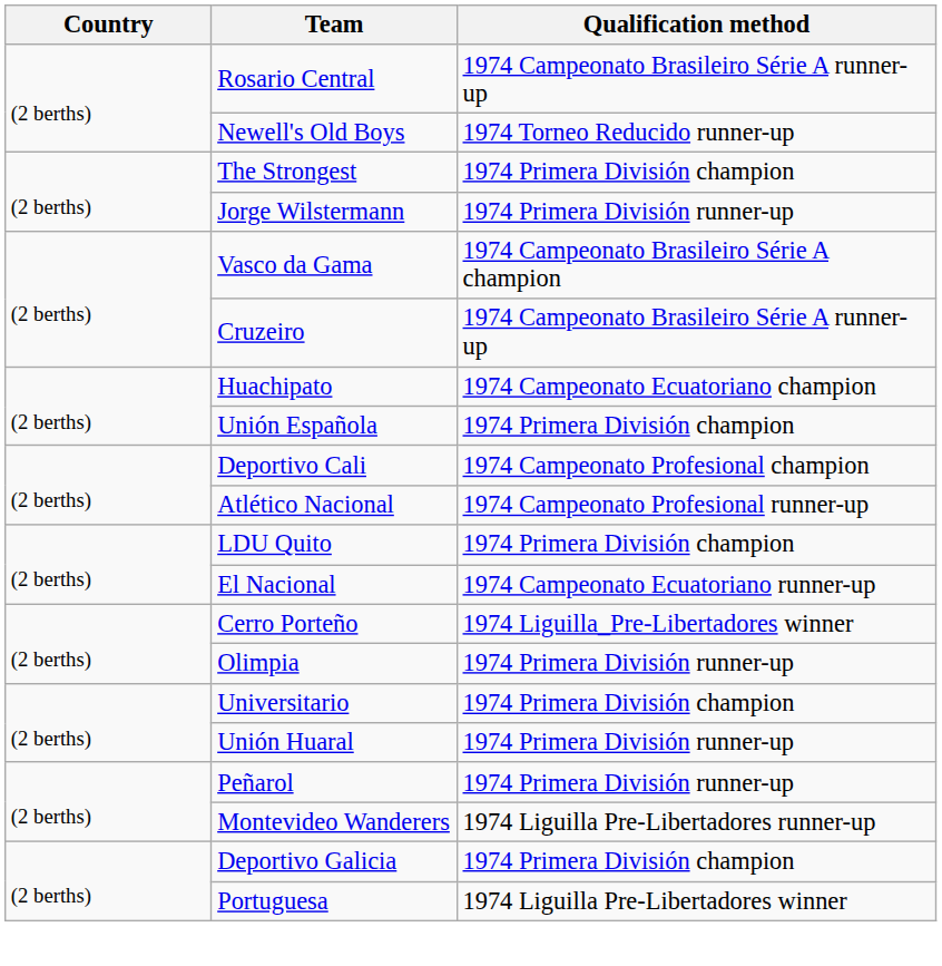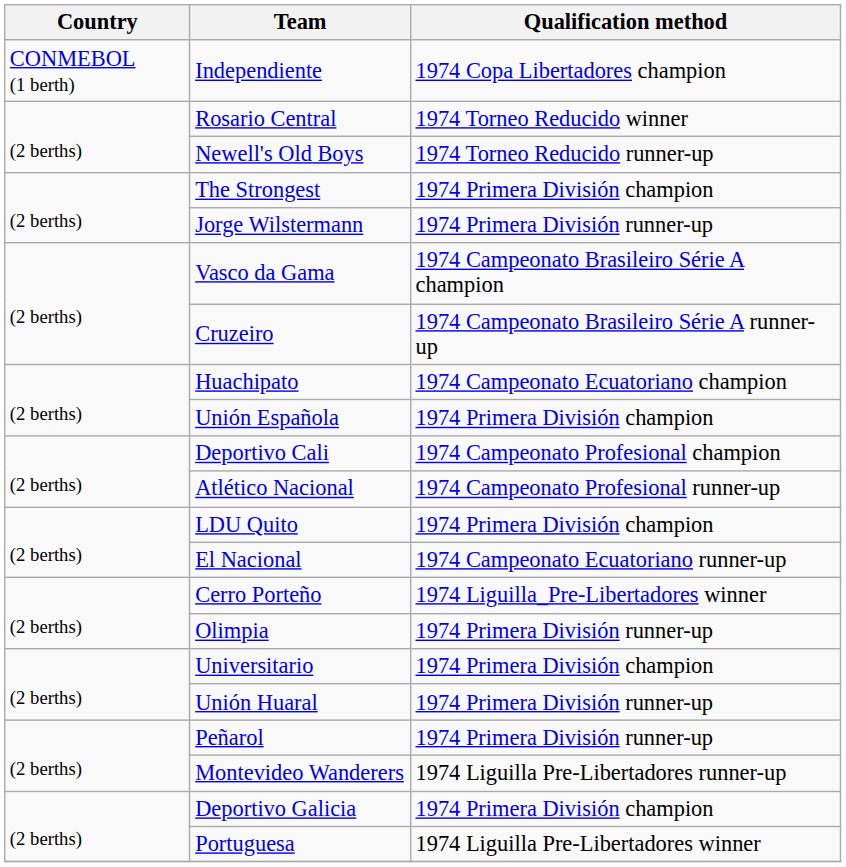 <table class="wikitable">
 <tr>
 <th width=125>Country</th>
 <th width=150>Team</th>
 <th width=300>Qualification method</th>
 </tr>
 <tr>
+<td><a href='#'>CONMEBOL</a><br><small>(1 berth)</small></td>
+<td><a href='#'>Independiente</a></td>
+<td><a href='#'>1974 Copa Libertadores</a> champion</td>
+</tr>
+<tr>
 <td rowspan="2"><br><small>(2 berths)</small></td>
 <td><a href='#'>Rosario Central</a></td>
-<td><a href='#'>1974 Campeonato Brasileiro Série A</a> runner-up</td>
+<td><a href='#'>1974 Torneo Reducido</a> winner</td>
 </tr>
 <tr>
 <td><a href='#'>Newell's Old Boys</a></td>
 <td><a href='#'>1974 Torneo Reducido</a> runner-up</td>
 </tr>
 <tr>
 <td rowspan="2"><br><small>(2 berths)</small></td>
 <td><a href='#'>The Strongest</a></td>
 <td><a href='#'>1974 Primera División</a> champion</td>
 </tr>
 <tr>
 <td><a href='#'>Jorge Wilstermann</a></td>
 <td><a href='#'>1974 Primera División</a> runner-up</td>
 </tr>
 <tr>
 <td rowspan="2"><br><small>(2 berths)</small></td>
 <td><a href='#'>Vasco da Gama</a></td>
 <td><a href='#'>1974 Campeonato Brasileiro Série A</a> champion</td>
 </tr>
 <tr>
 <td><a href='#'>Cruzeiro</a></td>
 <td><a href='#'>1974 Campeonato Brasileiro Série A</a> runner-up</td>
 </tr>
 <tr>
 <td rowspan="2"><br><small>(2 berths)</small></td>
 <td><a href='#'>Huachipato</a></td>
 <td><a href='#'>1974 Campeonato Ecuatoriano</a> champion</td>
 </tr>
 <tr>
 <td><a href='#'>Unión Española</a></td>
 <td><a href='#'>1974 Primera División</a> champion</td>
 </tr>
 <tr>
 <td rowspan="2"><br><small>(2 berths)</small></td>
 <td><a href='#'>Deportivo Cali</a></td>
 <td><a href='#'>1974 Campeonato Profesional</a> champion</td>
 </tr>
 <tr>
 <td><a href='#'>Atlético Nacional</a></td>
 <td><a href='#'>1974 Campeonato Profesional</a> runner-up</td>
 </tr>
 <tr>
 <td rowspan="2"><br><small>(2 berths)</small></td>
 <td><a href='#'>LDU Quito</a></td>
 <td><a href='#'>1974 Primera División</a> champion</td>
 </tr>
 <tr>
 <td><a href='#'>El Nacional</a></td>
 <td><a href='#'>1974 Campeonato Ecuatoriano</a> runner-up</td>
 </tr>
 <tr>
 <td rowspan="2"><br><small>(2 berths)</small></td>
 <td><a href='#'>Cerro Porteño</a></td>
 <td><a href='#'>1974 Liguilla_Pre-Libertadores</a> winner</td>
 </tr>
 <tr>
 <td><a href='#'>Olimpia</a></td>
 <td><a href='#'>1974 Primera División</a> runner-up</td>
 </tr>
 <tr>
 <td rowspan="2"><br><small>(2 berths)</small></td>
 <td><a href='#'>Universitario</a></td>
 <td><a href='#'>1974 Primera División</a> champion</td>
 </tr>
 <tr>
 <td><a href='#'>Unión Huaral</a></td>
 <td><a href='#'>1974 Primera División</a> runner-up</td>
 </tr>
 <tr>
 <td rowspan="2"><br><small>(2 berths)</small></td>
 <td><a href='#'>Peñarol</a></td>
 <td><a href='#'>1974 Primera División</a> runner-up</td>
 </tr>
 <tr>
 <td><a href='#'>Montevideo Wanderers</a></td>
 <td>1974 Liguilla Pre-Libertadores runner-up</td>
 </tr>
 <tr>
 <td rowspan="2"><br><small>(2 berths)</small></td>
 <td><a href='#'>Deportivo Galicia</a></td>
 <td><a href='#'>1974 Primera División</a> champion</td>
 </tr>
 <tr>
 <td><a href='#'>Portuguesa</a></td>
 <td>1974 Liguilla Pre-Libertadores winner</td>
 </tr>
 <tr>
 </tr>
 </table>
